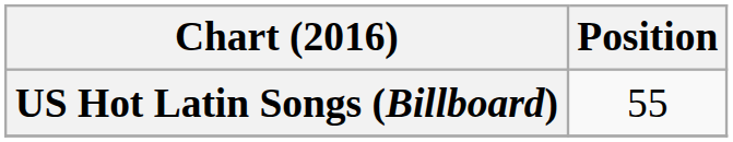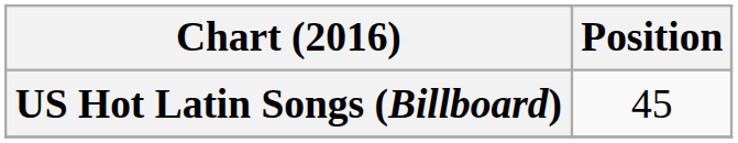 <table class="wikitable plainrowheaders" style="text-align:center">
 <tr>
 <th scope="col">Chart (2016)</th>
 <th scope="col">Position</th>
 </tr>
 <tr>
 <th scope="row">US Hot Latin Songs (<em>Billboard</em>)</th>
-<td>55</td>
+<td>45</td>
 </tr>
 <tr>
 </tr>
 </table>
